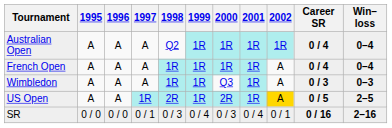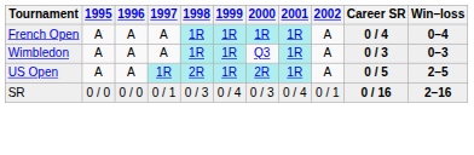 <table class="wikitable">
 <tr>
 <th>Tournament</th>
 <th><a href='#'>1995</a></th>
 <th><a href='#'>1996</a></th>
 <th><a href='#'>1997</a></th>
 <th><a href='#'>1998</a></th>
 <th><a href='#'>1999</a></th>
 <th><a href='#'>2000</a></th>
 <th><a href='#'>2001</a></th>
 <th><a href='#'>2002</a></th>
 <th>Career SR</th>
 <th>Win–loss</th>
-</tr>
-<tr>
-<td style="background:#EFEFEF;"><a href='#'>Australian Open</a></td>
-<td align="center">A</td>
-<td align="center">A</td>
-<td align="center">A</td>
-<td align="center"><a href='#'>Q2</a></td>
-<td align="center" style="background:#afeeee;"><a href='#'>1R</a></td>
-<td align="center" style="background:#afeeee;"><a href='#'>1R</a></td>
-<td align="center" style="background:#afeeee;"><a href='#'>1R</a></td>
-<td align="center" style="background:#afeeee;"><a href='#'>1R</a></td>
-<td align="center" style="background:#EFEFEF;"><strong>0 / 4</strong></td>
-<td align="center" style="background:#EFEFEF;"><strong>0–4</strong></td>
 </tr>
 <tr>
 <td style="background:#EFEFEF;"><a href='#'>French Open</a></td>
 <td align="center">A</td>
 <td align="center">A</td>
 <td align="center">A</td>
 <td align="center" style="background:#afeeee;"><a href='#'>1R</a></td>
 <td align="center" style="background:#afeeee;"><a href='#'>1R</a></td>
 <td align="center" style="background:#afeeee;"><a href='#'>1R</a></td>
 <td align="center" style="background:#afeeee;"><a href='#'>1R</a></td>
 <td align="center">A</td>
 <td align="center" style="background:#EFEFEF;"><strong>0 / 4</strong></td>
 <td align="center" style="background:#EFEFEF;"><strong>0–4</strong></td>
 </tr>
 <tr>
 <td style="background:#EFEFEF;"><a href='#'>Wimbledon</a></td>
 <td align="center">A</td>
 <td align="center">A</td>
 <td align="center">A</td>
 <td align="center" style="background:#afeeee;"><a href='#'>1R</a></td>
 <td align="center" style="background:#afeeee;"><a href='#'>1R</a></td>
 <td align="center"><a href='#'>Q3</a></td>
 <td align="center" style="background:#afeeee;"><a href='#'>1R</a></td>
 <td align="center">A</td>
 <td align="center" style="background:#EFEFEF;"><strong>0 / 3</strong></td>
 <td align="center" style="background:#EFEFEF;"><strong>0–3</strong></td>
 </tr>
 <tr>
 <td style="background:#EFEFEF;"><a href='#'>US Open</a></td>
 <td align="center">A</td>
 <td align="center">A</td>
 <td align="center" style="background:#afeeee;"><a href='#'>1R</a></td>
 <td align="center" style="background:#afeeee;"><a href='#'>2R</a></td>
 <td align="center" style="background:#afeeee;"><a href='#'>1R</a></td>
 <td align="center" style="background:#afeeee;"><a href='#'>2R</a></td>
 <td align="center" style="background:#afeeee;"><a href='#'>1R</a></td>
-<td align="center" style="background: gold;">A</td>
+<td align="center">A</td>
 <td align="center" style="background:#EFEFEF;"><strong>0 / 5</strong></td>
 <td align="center" style="background:#EFEFEF;"><strong>2–5</strong></td>
 </tr>
 <tr>
 <td style="background:#EFEFEF;">SR</td>
 <td align="center" style="background:#EFEFEF;">0 / 0</td>
 <td align="center" style="background:#EFEFEF;">0 / 0</td>
 <td align="center" style="background:#EFEFEF;">0 / 1</td>
 <td align="center" style="background:#EFEFEF;">0 / 3</td>
 <td align="center" style="background:#EFEFEF;">0 / 4</td>
 <td align="center" style="background:#EFEFEF;">0 / 3</td>
 <td align="center" style="background:#EFEFEF;">0 / 4</td>
 <td align="center" style="background:#EFEFEF;">0 / 1</td>
 <td align="center" style="background:#EFEFEF;"><strong>0 / 16</strong></td>
 <td align="center" style="background:#EFEFEF;"><strong>2–16</strong></td>
 </tr>
 </table>
